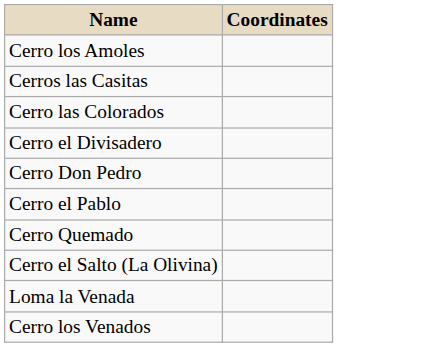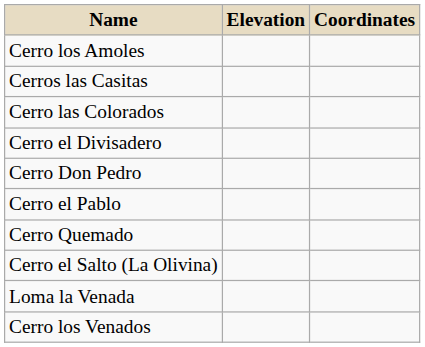 <table class="wikitable sortable">
 <tr>
 <th rowspan=1 style="background-color:#e7dcc3;">Name</th>
+<th rowspan=1 style="background-color:#e7dcc3;">Elevation</th>
 <th rowspan=1 style="background-color:#e7dcc3;">Coordinates</th>
 </tr>
 <tr>
 <td>Cerro los Amoles</td>
 <td></td>
+<td></td>
 </tr>
 <tr>
 <td>Cerros las Casitas</td>
+<td></td>
 <td></td>
 </tr>
 <tr>
 <td>Cerro las Colorados</td>
 <td></td>
+<td></td>
 </tr>
 <tr>
 <td>Cerro el Divisadero</td>
+<td></td>
 <td></td>
 </tr>
 <tr>
 <td>Cerro Don Pedro</td>
 <td></td>
+<td></td>
 </tr>
 <tr>
 <td>Cerro el Pablo</td>
+<td></td>
 <td></td>
 </tr>
 <tr>
 <td>Cerro Quemado</td>
 <td></td>
+<td></td>
 </tr>
 <tr>
 <td>Cerro el Salto (La Olivina)</td>
+<td></td>
 <td></td>
 </tr>
 <tr>
 <td>Loma la Venada</td>
 <td></td>
+<td></td>
 </tr>
 <tr>
 <td>Cerro los Venados</td>
 <td></td>
+<td></td>
 </tr>
 </table>
